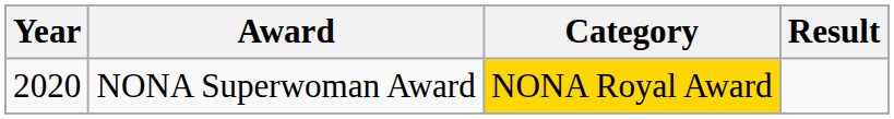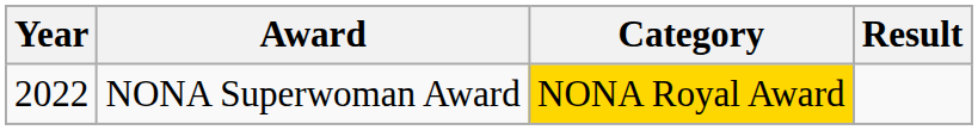 <table class="wikitable">
 <tr>
 <th>Year</th>
 <th>Award</th>
 <th>Category</th>
 <th>Result</th>
 </tr>
 <tr>
-<td>2020</td>
+<td>2022</td>
 <td>NONA Superwoman Award</td>
 <td style="background: gold;">NONA Royal Award</td>
 <td></td>
 </tr>
 </table>
